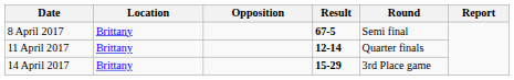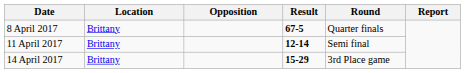 <table class="wikitable">
 <tr style="text-align:left;">
 <th width="120">Date</th>
 <th width="150">Location</th>
 <th width="150">Opposition</th>
 <th width="60">Result</th>
 <th width="120">Round</th>
 <th width="80">Report</th>
 </tr>
 <tr>
 <td>8 April 2017</td>
 <td><a href='#'>Brittany</a></td>
 <td></td>
 <td><strong>67-5</strong></td>
-<td>Semi final</td>
+<td>Quarter finals</td>
 </tr>
 <tr>
 <td>11 April 2017</td>
 <td><a href='#'>Brittany</a></td>
 <td></td>
 <td><strong>12-14</strong></td>
-<td>Quarter finals</td>
+<td>Semi final</td>
 </tr>
 <tr>
 <td>14 April 2017</td>
 <td><a href='#'>Brittany</a></td>
 <td></td>
 <td><strong>15-29</strong></td>
 <td>3rd Place game</td>
 </tr>
 </table>
